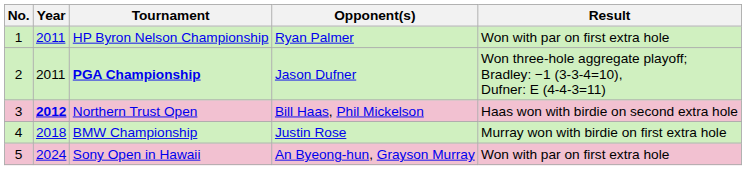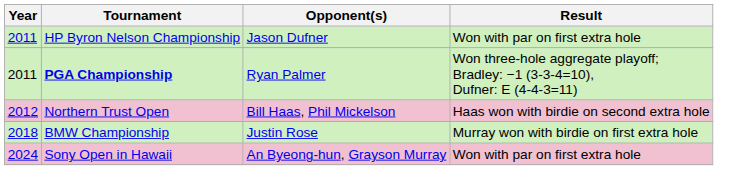 <table class="wikitable" style="font-size:95%;">
 <tr>
-<th>No.</th>
 <th>Year</th>
 <th>Tournament</th>
 <th>Opponent(s)</th>
 <th>Result</th>
 </tr>
 <tr style="background:#D0F0C0;">
-<td align=center>1</td>
 <td><a href='#'>2011</a></td>
 <td><a href='#'>HP Byron Nelson Championship</a></td>
-<td> <a href='#'>Ryan Palmer</a></td>
+<td> <a href='#'>Jason Dufner</a></td>
 <td>Won with par on first extra hole</td>
 </tr>
 <tr style="background:#D0F0C0;">
-<td align=center>2</td>
 <td>2011</td>
 <td><strong><a href='#'>PGA Championship</a></strong></td>
-<td> <a href='#'>Jason Dufner</a></td>
+<td> <a href='#'>Ryan Palmer</a></td>
 <td>Won three-hole aggregate playoff;<br>Bradley: −1 (3-3-4=10),<br>Dufner: E (4-4-3=11)</td>
 </tr>
 <tr style="background:#F2C1D1;">
-<td align=center>3</td>
-<td><strong><a href='#'>2012</a></strong></td>
+<td><a href='#'>2012</a></td>
 <td><a href='#'>Northern Trust Open</a></td>
 <td> <a href='#'>Bill Haas</a>,  <a href='#'>Phil Mickelson</a></td>
 <td>Haas won with birdie on second extra hole</td>
 </tr>
 <tr style="background:#D0F0C0;">
-<td align=center>4</td>
 <td><a href='#'>2018</a></td>
 <td><a href='#'>BMW Championship</a></td>
 <td> <a href='#'>Justin Rose</a></td>
 <td>Murray won with birdie on first extra hole</td>
 </tr>
 <tr style="background:#F2C1D1;">
-<td align=center>5</td>
 <td><a href='#'>2024</a></td>
 <td><a href='#'>Sony Open in Hawaii</a></td>
 <td> <a href='#'>An Byeong-hun</a>,  <a href='#'>Grayson Murray</a></td>
 <td>Won with par on first extra hole</td>
 </tr>
 </table>
